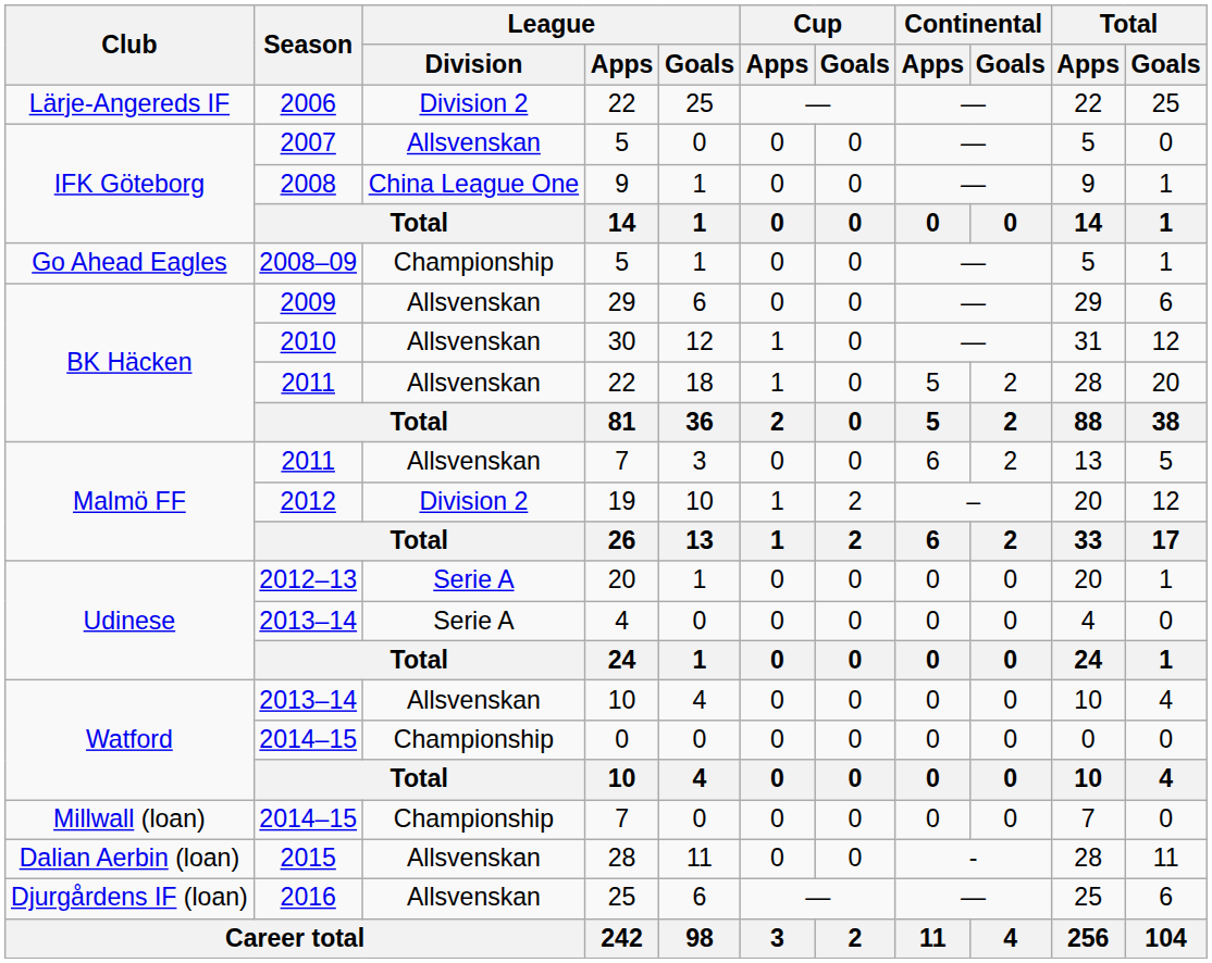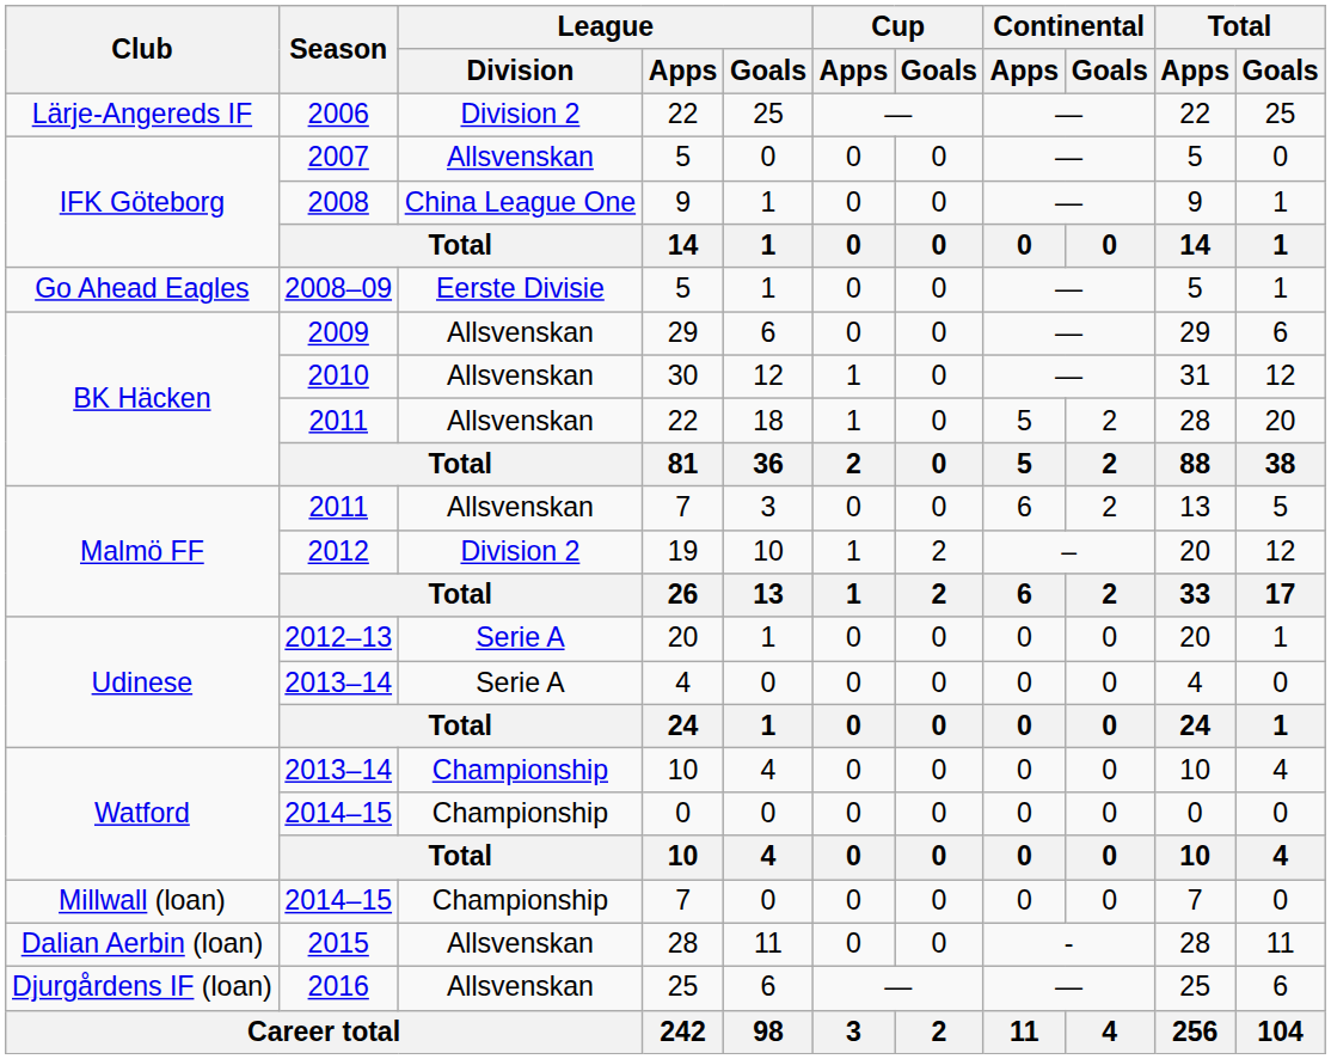 <table class="wikitable" style="text-align:center">
 <tr>
 <th rowspan="2">Club</th>
 <th rowspan="2">Season</th>
 <th colspan="3">League</th>
 <th colspan="2">Cup</th>
 <th colspan="2">Continental</th>
 <th colspan="2">Total</th>
 </tr>
 <tr>
 <th>Division</th>
 <th>Apps</th>
 <th>Goals</th>
 <th>Apps</th>
 <th>Goals</th>
 <th>Apps</th>
 <th>Goals</th>
 <th>Apps</th>
 <th>Goals</th>
 </tr>
 <tr>
 <td><a href='#'>Lärje-Angereds IF</a></td>
 <td><a href='#'>2006</a></td>
 <td><a href='#'>Division 2</a></td>
 <td>22</td>
 <td>25</td>
 <td colspan="2">—</td>
 <td colspan="2">—</td>
 <td>22</td>
 <td>25</td>
 </tr>
 <tr>
 <td rowspan="3"><a href='#'>IFK Göteborg</a></td>
 <td><a href='#'>2007</a></td>
 <td><a href='#'>Allsvenskan</a></td>
 <td>5</td>
 <td>0</td>
 <td>0</td>
 <td>0</td>
 <td colspan="2">—</td>
 <td>5</td>
 <td>0</td>
 </tr>
 <tr>
 <td><a href='#'>2008</a></td>
 <td><a href='#'>China League One</a></td>
 <td>9</td>
 <td>1</td>
 <td>0</td>
 <td>0</td>
 <td colspan="2">—</td>
 <td>9</td>
 <td>1</td>
 </tr>
 <tr>
 <th colspan="2">Total</th>
 <th>14</th>
 <th>1</th>
 <th>0</th>
 <th>0</th>
 <th>0</th>
 <th>0</th>
 <th>14</th>
 <th>1</th>
 </tr>
 <tr>
 <td><a href='#'>Go Ahead Eagles</a></td>
 <td><a href='#'>2008–09</a></td>
-<td>Championship</td>
+<td><a href='#'>Eerste Divisie</a></td>
 <td>5</td>
 <td>1</td>
 <td>0</td>
 <td>0</td>
 <td colspan="2">—</td>
 <td>5</td>
 <td>1</td>
 </tr>
 <tr>
 <td rowspan="4"><a href='#'>BK Häcken</a></td>
 <td><a href='#'>2009</a></td>
 <td>Allsvenskan</td>
 <td>29</td>
 <td>6</td>
 <td>0</td>
 <td>0</td>
 <td colspan="2">—</td>
 <td>29</td>
 <td>6</td>
 </tr>
 <tr>
 <td><a href='#'>2010</a></td>
 <td>Allsvenskan</td>
 <td>30</td>
 <td>12</td>
 <td>1</td>
 <td>0</td>
 <td colspan="2">—</td>
 <td>31</td>
 <td>12</td>
 </tr>
 <tr>
 <td><a href='#'>2011</a></td>
 <td>Allsvenskan</td>
 <td>22</td>
 <td>18</td>
 <td>1</td>
 <td>0</td>
 <td>5</td>
 <td>2</td>
 <td>28</td>
 <td>20</td>
 </tr>
 <tr>
 <th colspan="2">Total</th>
 <th>81</th>
 <th>36</th>
 <th>2</th>
 <th>0</th>
 <th>5</th>
 <th>2</th>
 <th>88</th>
 <th>38</th>
 </tr>
 <tr>
 <td rowspan="3"><a href='#'>Malmö FF</a></td>
 <td><a href='#'>2011</a></td>
 <td>Allsvenskan</td>
 <td>7</td>
 <td>3</td>
 <td>0</td>
 <td>0</td>
 <td>6</td>
 <td>2</td>
 <td>13</td>
 <td>5</td>
 </tr>
 <tr>
 <td><a href='#'>2012</a></td>
 <td><a href='#'>Division 2</a></td>
 <td>19</td>
 <td>10</td>
 <td>1</td>
 <td>2</td>
 <td colspan="2">–</td>
 <td>20</td>
 <td>12</td>
 </tr>
 <tr>
 <th colspan="2">Total</th>
 <th>26</th>
 <th>13</th>
 <th>1</th>
 <th>2</th>
 <th>6</th>
 <th>2</th>
 <th>33</th>
 <th>17</th>
 </tr>
 <tr>
 <td rowspan="3"><a href='#'>Udinese</a></td>
 <td><a href='#'>2012–13</a></td>
 <td><a href='#'>Serie A</a></td>
 <td>20</td>
 <td>1</td>
 <td>0</td>
 <td>0</td>
 <td>0</td>
 <td>0</td>
 <td>20</td>
 <td>1</td>
 </tr>
 <tr>
 <td><a href='#'>2013–14</a></td>
 <td>Serie A</td>
 <td>4</td>
 <td>0</td>
 <td>0</td>
 <td>0</td>
 <td>0</td>
 <td>0</td>
 <td>4</td>
 <td>0</td>
 </tr>
 <tr>
 <th colspan="2">Total</th>
 <th>24</th>
 <th>1</th>
 <th>0</th>
 <th>0</th>
 <th>0</th>
 <th>0</th>
 <th>24</th>
 <th>1</th>
 </tr>
 <tr>
 <td rowspan="3"><a href='#'>Watford</a></td>
 <td><a href='#'>2013–14</a></td>
-<td>Allsvenskan</td>
+<td><a href='#'>Championship</a></td>
 <td>10</td>
 <td>4</td>
 <td>0</td>
 <td>0</td>
 <td>0</td>
 <td>0</td>
 <td>10</td>
 <td>4</td>
 </tr>
 <tr>
 <td><a href='#'>2014–15</a></td>
 <td>Championship</td>
 <td>0</td>
 <td>0</td>
 <td>0</td>
 <td>0</td>
 <td>0</td>
 <td>0</td>
 <td>0</td>
 <td>0</td>
 </tr>
 <tr>
 <th colspan="2">Total</th>
 <th>10</th>
 <th>4</th>
 <th>0</th>
 <th>0</th>
 <th>0</th>
 <th>0</th>
 <th>10</th>
 <th>4</th>
 </tr>
 <tr>
 <td><a href='#'>Millwall</a> (loan)</td>
 <td><a href='#'>2014–15</a></td>
 <td>Championship</td>
 <td>7</td>
 <td>0</td>
 <td>0</td>
 <td>0</td>
 <td>0</td>
 <td>0</td>
 <td>7</td>
 <td>0</td>
 </tr>
 <tr>
 <td><a href='#'>Dalian Aerbin</a> (loan)</td>
 <td><a href='#'>2015</a></td>
 <td>Allsvenskan</td>
 <td>28</td>
 <td>11</td>
 <td>0</td>
 <td>0</td>
 <td colspan="2">-</td>
 <td>28</td>
 <td>11</td>
 </tr>
 <tr>
 <td><a href='#'>Djurgårdens IF</a> (loan)</td>
 <td><a href='#'>2016</a></td>
 <td>Allsvenskan</td>
 <td>25</td>
 <td>6</td>
 <td colspan="2">—</td>
 <td colspan="2">—</td>
 <td>25</td>
 <td>6</td>
 </tr>
 <tr>
 <th colspan="3">Career total</th>
 <th>242</th>
 <th>98</th>
 <th>3</th>
 <th>2</th>
 <th>11</th>
 <th>4</th>
 <th>256</th>
 <th>104</th>
 </tr>
 </table>
